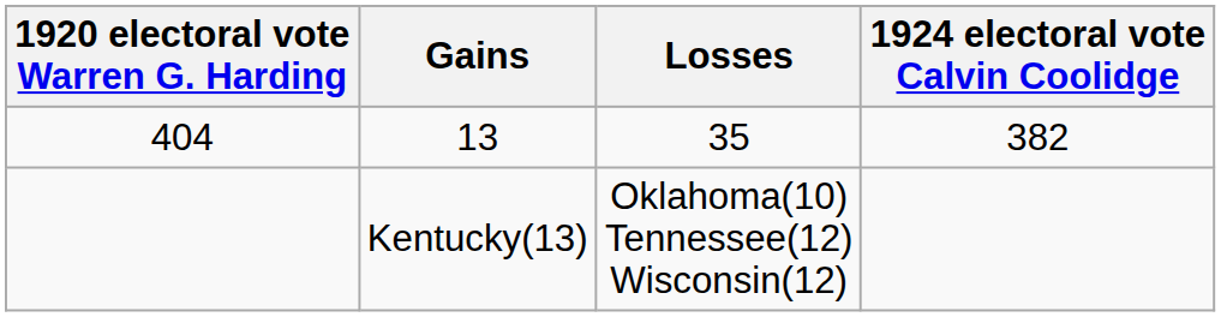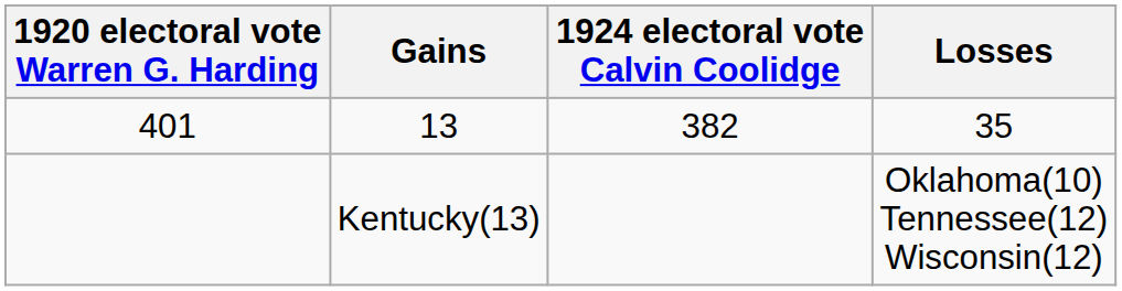 <table class="wikitable" style="text-align:center">
 <tr>
 <th>1920 electoral vote<br><a href='#'>Warren G. Harding</a></th>
 <th>Gains</th>
+<th>1924 electoral vote<br><a href='#'>Calvin Coolidge</a></th>
 <th>Losses</th>
-<th>1924 electoral vote<br><a href='#'>Calvin Coolidge</a></th>
 </tr>
 <tr>
-<td>404</td>
+<td>401</td>
 <td> 13</td>
+<td>382</td>
 <td> 35</td>
-<td>382</td>
 </tr>
 <tr>
 <td></td>
 <td>Kentucky(13)</td>
+<td></td>
 <td>Oklahoma(10)<br>Tennessee(12)<br>Wisconsin(12)</td>
-<td></td>
 </tr>
 </table>
